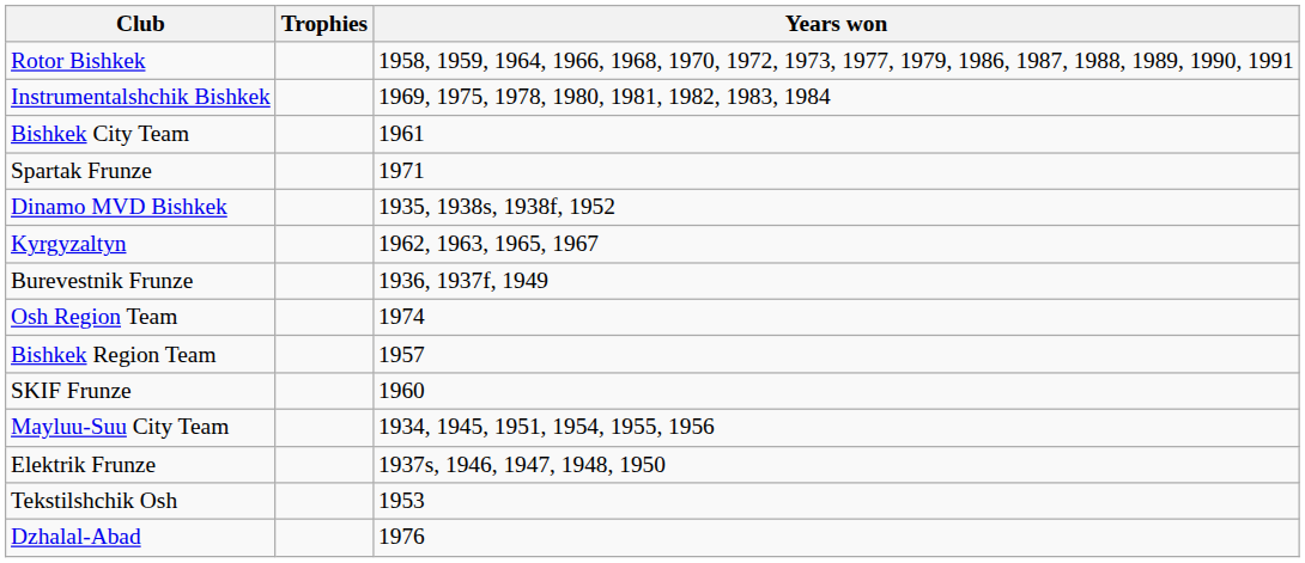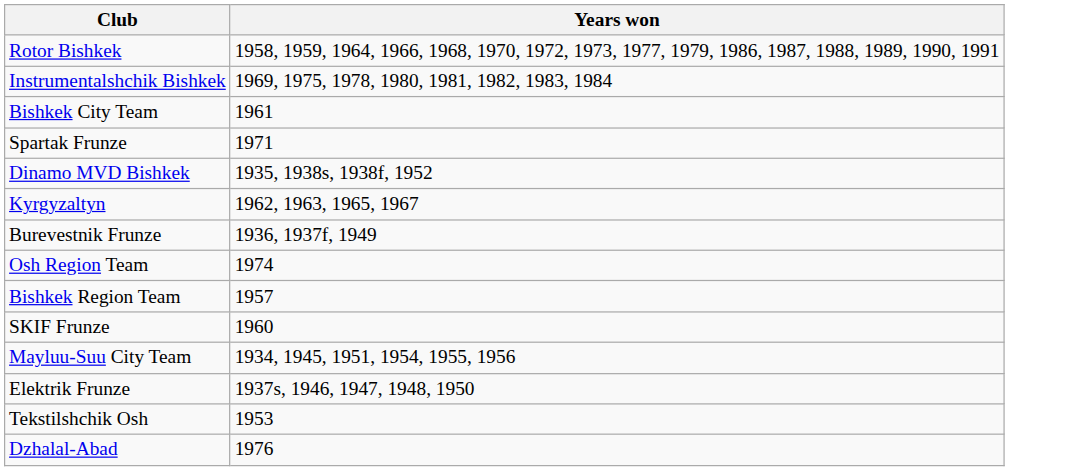 <table class="wikitable">
 <tr>
 <th>Club</th>
-<th>Trophies</th>
 <th>Years won</th>
 </tr>
 <tr>
 <td><a href='#'>Rotor Bishkek</a></td>
-<td></td>
 <td>1958, 1959, 1964, 1966, 1968, 1970, 1972, 1973, 1977, 1979, 1986, 1987, 1988, 1989, 1990, 1991</td>
 </tr>
 <tr>
 <td><a href='#'>Instrumentalshchik Bishkek</a></td>
-<td></td>
 <td>1969, 1975, 1978, 1980, 1981, 1982, 1983, 1984</td>
 </tr>
 <tr>
 <td><a href='#'>Bishkek</a> City Team</td>
-<td></td>
 <td>1961</td>
 </tr>
 <tr>
 <td>Spartak Frunze</td>
-<td></td>
 <td>1971</td>
 </tr>
 <tr>
 <td><a href='#'>Dinamo MVD Bishkek</a></td>
-<td></td>
 <td>1935, 1938s, 1938f, 1952</td>
 </tr>
 <tr>
 <td><a href='#'>Kyrgyzaltyn</a></td>
-<td></td>
 <td>1962, 1963, 1965, 1967</td>
 </tr>
 <tr>
 <td>Burevestnik Frunze</td>
-<td></td>
 <td>1936, 1937f, 1949</td>
 </tr>
 <tr>
 <td><a href='#'>Osh Region</a> Team</td>
-<td></td>
 <td>1974</td>
 </tr>
 <tr>
 <td><a href='#'>Bishkek</a> Region Team</td>
-<td></td>
 <td>1957</td>
 </tr>
 <tr>
 <td>SKIF Frunze</td>
-<td></td>
 <td>1960</td>
 </tr>
 <tr>
 <td><a href='#'>Mayluu-Suu</a> City Team</td>
-<td></td>
 <td>1934, 1945, 1951, 1954, 1955, 1956</td>
 </tr>
 <tr>
 <td>Elektrik Frunze</td>
-<td></td>
 <td>1937s, 1946, 1947, 1948, 1950</td>
 </tr>
 <tr>
 <td>Tekstilshchik Osh</td>
-<td></td>
 <td>1953</td>
 </tr>
 <tr>
 <td><a href='#'>Dzhalal-Abad</a></td>
-<td></td>
 <td>1976</td>
 </tr>
 </table>
